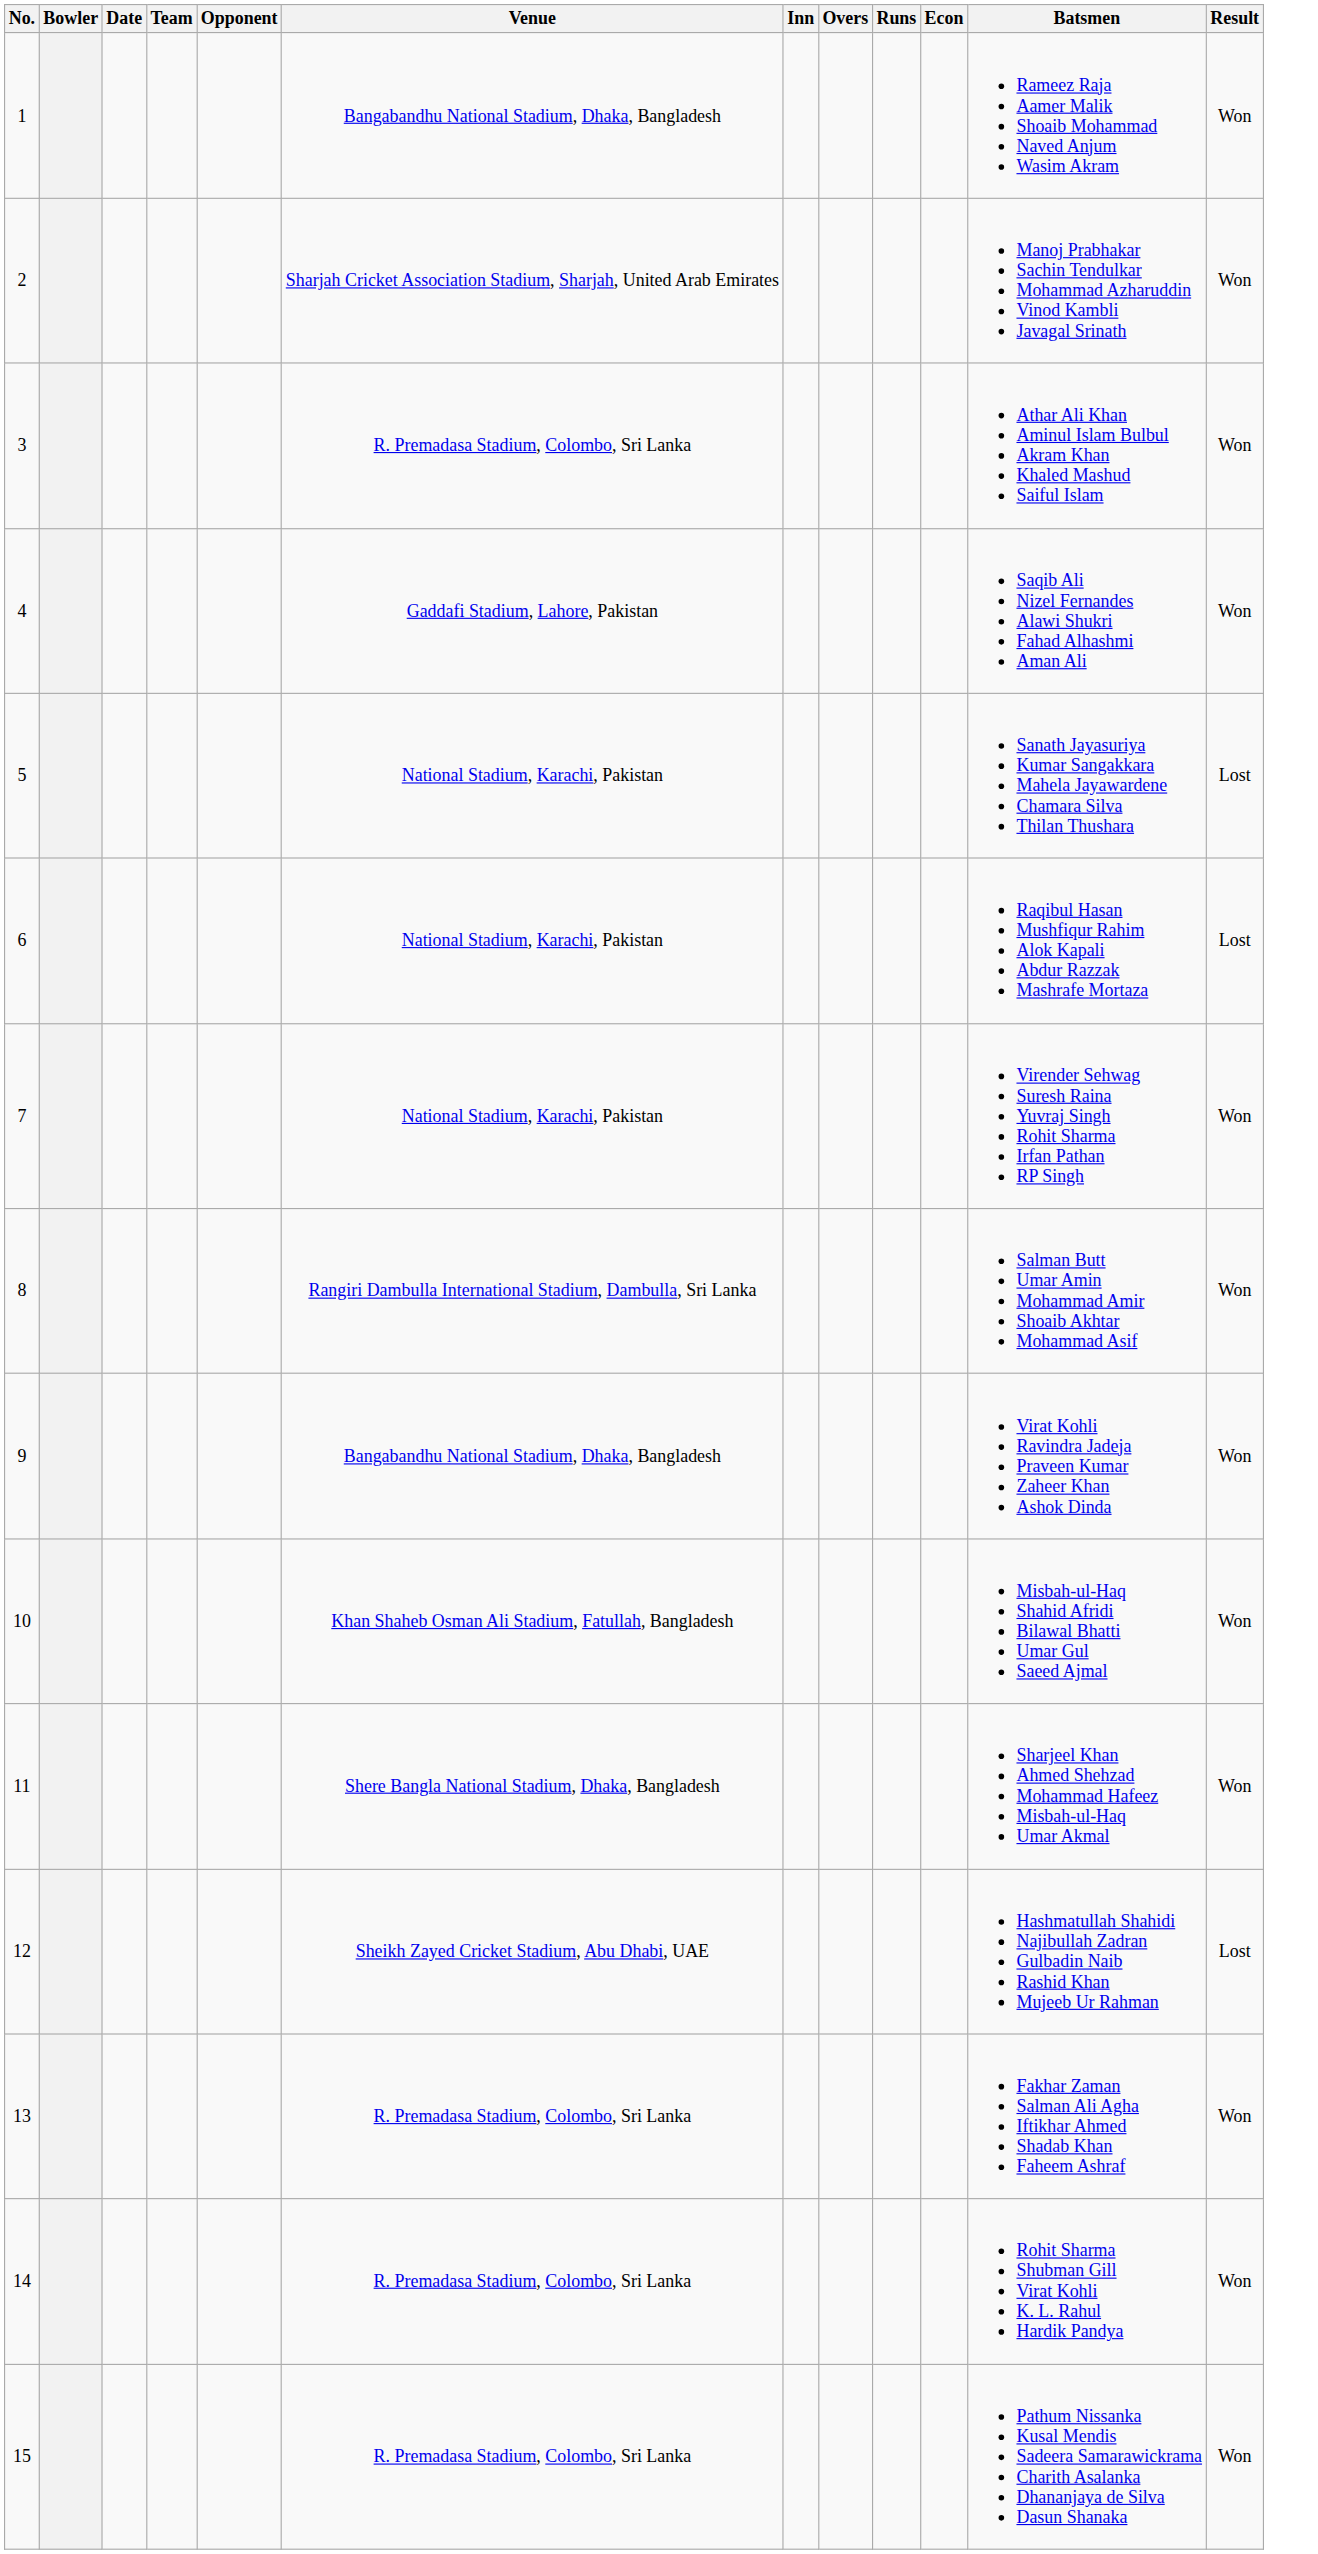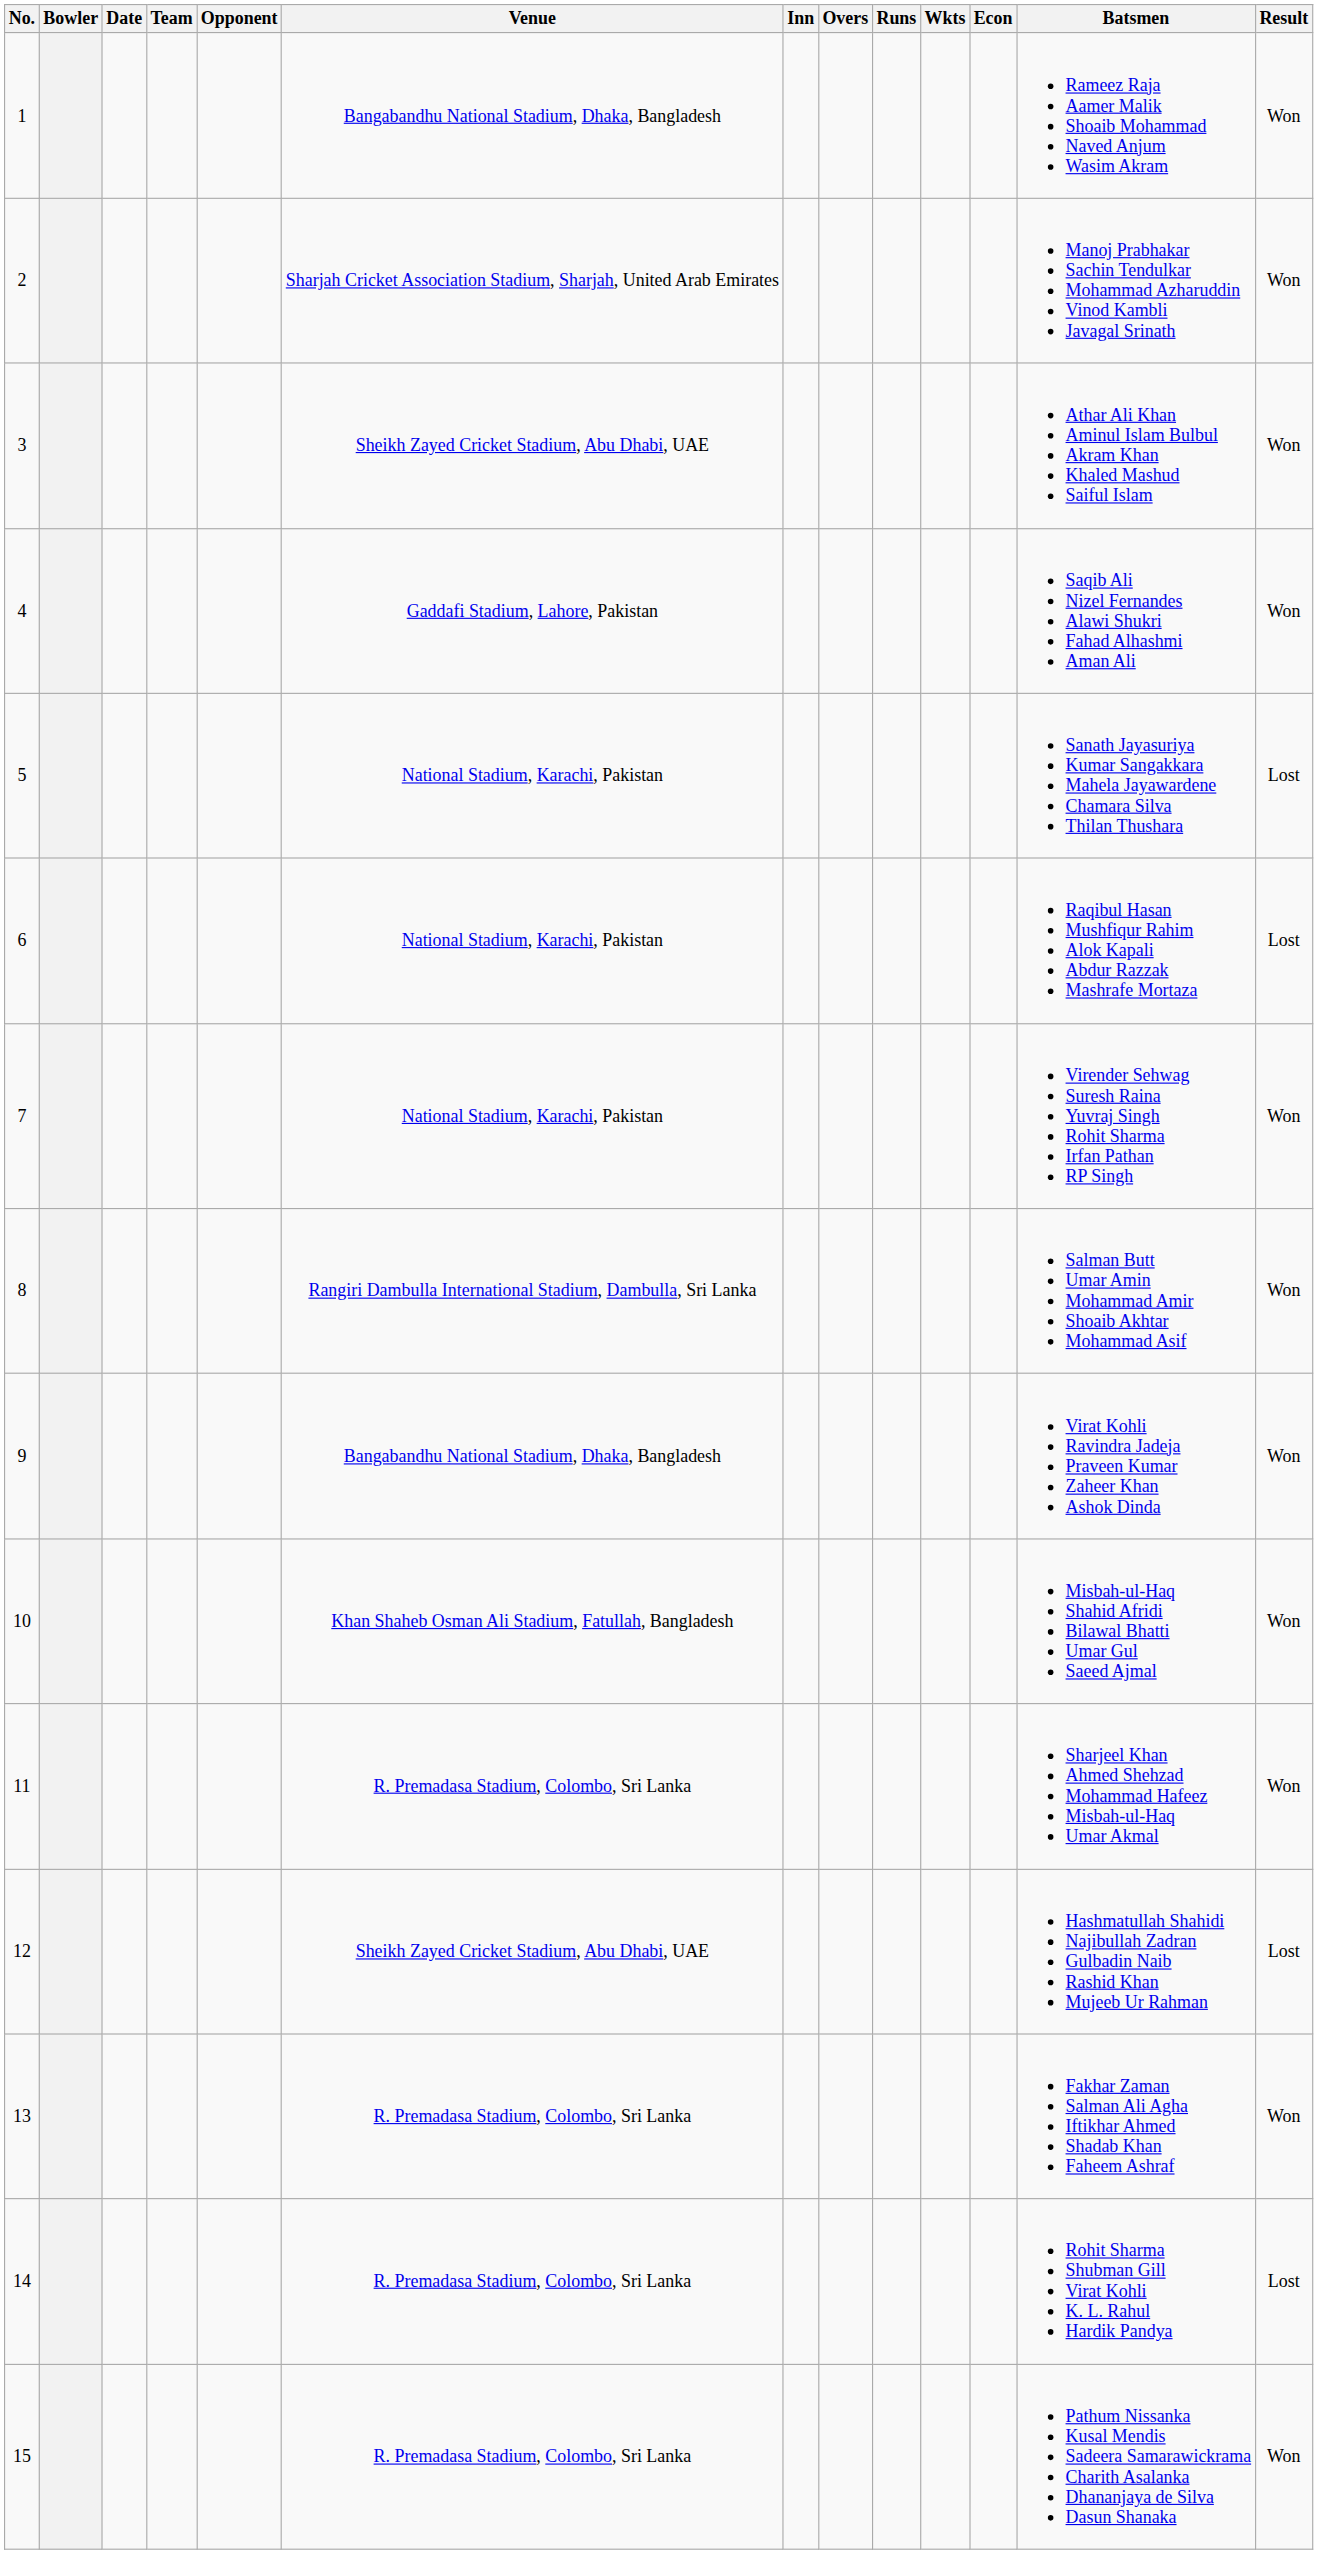 <table class="wikitable sortable plainrowheaders">
 <tr align=center>
 <th>No.</th>
 <th>Bowler</th>
 <th>Date</th>
 <th>Team</th>
 <th>Opponent</th>
 <th>Venue</th>
 <th>Inn</th>
 <th>Overs</th>
 <th>Runs</th>
+<th>Wkts</th>
 <th>Econ</th>
 <th class="unsortable">Batsmen</th>
 <th>Result</th>
 </tr>
 <tr align=center>
 <td>1</td>
 <th scope="row" style="text-align:left;"></th>
 <td></td>
 <td></td>
 <td></td>
 <td><a href='#'>Bangabandhu National Stadium</a>, <a href='#'>Dhaka</a>, Bangladesh</td>
+<td></td>
 <td></td>
 <td></td>
 <td></td>
 <td></td>
 <td align=left><br><ul><li><a href='#'>Rameez Raja</a></li><li><a href='#'>Aamer Malik</a></li><li><a href='#'>Shoaib Mohammad</a></li><li><a href='#'>Naved Anjum</a></li><li><a href='#'>Wasim Akram</a></li></ul></td>
 <td>Won</td>
 </tr>
 <tr align=center>
 <td>2</td>
 <th scope="row" style="text-align:left;"></th>
 <td></td>
 <td></td>
 <td></td>
 <td><a href='#'>Sharjah Cricket Association Stadium</a>, <a href='#'>Sharjah</a>, United Arab Emirates</td>
 <td></td>
 <td></td>
 <td></td>
 <td></td>
+<td></td>
 <td align=left><br><ul><li><a href='#'>Manoj Prabhakar</a></li><li><a href='#'>Sachin Tendulkar</a></li><li><a href='#'>Mohammad Azharuddin</a></li><li><a href='#'>Vinod Kambli</a></li><li><a href='#'>Javagal Srinath</a></li></ul></td>
 <td>Won</td>
 </tr>
 <tr align=center>
 <td>3</td>
 <th scope="row" style="text-align:left;"></th>
 <td></td>
 <td></td>
 <td></td>
-<td><a href='#'>R. Premadasa Stadium</a>, <a href='#'>Colombo</a>, Sri Lanka</td>
+<td><a href='#'>Sheikh Zayed Cricket Stadium</a>, <a href='#'>Abu Dhabi</a>, UAE</td>
+<td></td>
 <td></td>
 <td></td>
 <td></td>
 <td></td>
 <td align=left><br><ul><li><a href='#'>Athar Ali Khan</a></li><li><a href='#'>Aminul Islam Bulbul</a></li><li><a href='#'>Akram Khan</a></li><li><a href='#'>Khaled Mashud</a></li><li><a href='#'>Saiful Islam</a></li></ul></td>
 <td>Won</td>
 </tr>
 <tr align=center>
 <td>4</td>
 <th scope="row" style="text-align:left;"></th>
 <td></td>
 <td></td>
 <td></td>
 <td><a href='#'>Gaddafi Stadium</a>, <a href='#'>Lahore</a>, Pakistan</td>
 <td></td>
 <td></td>
 <td></td>
 <td></td>
+<td></td>
 <td align=left><br><ul><li><a href='#'>Saqib Ali</a></li><li><a href='#'>Nizel Fernandes</a></li><li><a href='#'>Alawi Shukri</a></li><li><a href='#'>Fahad Alhashmi</a></li><li><a href='#'>Aman Ali</a></li></ul></td>
 <td>Won</td>
 </tr>
 <tr align=center>
 <td>5</td>
 <th scope="row" style="text-align:left;"></th>
 <td></td>
 <td></td>
 <td></td>
 <td><a href='#'>National Stadium</a>, <a href='#'>Karachi</a>, Pakistan</td>
+<td></td>
 <td></td>
 <td></td>
 <td></td>
 <td></td>
 <td align=left><br><ul><li><a href='#'>Sanath Jayasuriya</a></li><li><a href='#'>Kumar Sangakkara</a></li><li><a href='#'>Mahela Jayawardene</a></li><li><a href='#'>Chamara Silva</a></li><li><a href='#'>Thilan Thushara</a></li></ul></td>
 <td>Lost</td>
 </tr>
 <tr align=center>
 <td>6</td>
 <th scope="row" style="text-align:left;"></th>
 <td></td>
 <td></td>
 <td></td>
 <td><a href='#'>National Stadium</a>, <a href='#'>Karachi</a>, Pakistan</td>
 <td></td>
 <td></td>
 <td></td>
 <td></td>
+<td></td>
 <td align=left><br><ul><li><a href='#'>Raqibul Hasan</a></li><li><a href='#'>Mushfiqur Rahim</a></li><li><a href='#'>Alok Kapali</a></li><li><a href='#'>Abdur Razzak</a></li><li><a href='#'>Mashrafe Mortaza</a></li></ul></td>
 <td>Lost</td>
 </tr>
 <tr align=center>
 <td>7</td>
 <th scope="row" style="text-align:left;"></th>
 <td></td>
 <td></td>
 <td></td>
 <td><a href='#'>National Stadium</a>, <a href='#'>Karachi</a>, Pakistan</td>
+<td></td>
 <td></td>
 <td></td>
 <td></td>
 <td></td>
 <td align=left><br><ul><li><a href='#'>Virender Sehwag</a></li><li><a href='#'>Suresh Raina</a></li><li><a href='#'>Yuvraj Singh</a></li><li><a href='#'>Rohit Sharma</a></li><li><a href='#'>Irfan Pathan</a></li><li><a href='#'>RP Singh</a></li></ul></td>
 <td>Won</td>
 </tr>
 <tr align=center>
 <td>8</td>
 <th scope="row" style="text-align:left;"></th>
 <td></td>
 <td></td>
 <td></td>
 <td><a href='#'>Rangiri Dambulla International Stadium</a>, <a href='#'>Dambulla</a>, Sri Lanka</td>
 <td></td>
 <td></td>
 <td></td>
 <td></td>
+<td></td>
 <td align=left><br><ul><li><a href='#'>Salman Butt</a></li><li><a href='#'>Umar Amin</a></li><li><a href='#'>Mohammad Amir</a></li><li><a href='#'>Shoaib Akhtar</a></li><li><a href='#'>Mohammad Asif</a></li></ul></td>
 <td>Won</td>
 </tr>
 <tr align=center>
 <td>9</td>
 <th scope="row" style="text-align:left;"></th>
 <td></td>
 <td></td>
 <td></td>
 <td><a href='#'>Bangabandhu National Stadium</a>, <a href='#'>Dhaka</a>, Bangladesh</td>
+<td></td>
 <td></td>
 <td></td>
 <td></td>
 <td></td>
 <td align=left><br><ul><li><a href='#'>Virat Kohli</a></li><li><a href='#'>Ravindra Jadeja</a></li><li><a href='#'>Praveen Kumar</a></li><li><a href='#'>Zaheer Khan</a></li><li><a href='#'>Ashok Dinda</a></li></ul></td>
 <td>Won</td>
 </tr>
 <tr align=center>
 <td>10</td>
 <th scope="row" style="text-align:left;"></th>
 <td></td>
 <td></td>
 <td></td>
 <td><a href='#'>Khan Shaheb Osman Ali Stadium</a>, <a href='#'>Fatullah</a>, Bangladesh</td>
 <td></td>
 <td></td>
 <td></td>
 <td></td>
+<td></td>
 <td align=left><br><ul><li><a href='#'>Misbah-ul-Haq</a></li><li><a href='#'>Shahid Afridi</a></li><li><a href='#'>Bilawal Bhatti</a></li><li><a href='#'>Umar Gul</a></li><li><a href='#'>Saeed Ajmal</a></li></ul></td>
 <td>Won</td>
 </tr>
 <tr align=center>
 <td>11</td>
 <th scope="row" style="text-align:left;"></th>
 <td></td>
 <td></td>
 <td></td>
-<td><a href='#'>Shere Bangla National Stadium</a>, <a href='#'>Dhaka</a>, Bangladesh</td>
+<td><a href='#'>R. Premadasa Stadium</a>, <a href='#'>Colombo</a>, Sri Lanka</td>
+<td></td>
 <td></td>
 <td></td>
 <td></td>
 <td></td>
 <td align=left><br><ul><li><a href='#'>Sharjeel Khan</a></li><li><a href='#'>Ahmed Shehzad</a></li><li><a href='#'>Mohammad Hafeez</a></li><li><a href='#'>Misbah-ul-Haq</a></li><li><a href='#'>Umar Akmal</a></li></ul></td>
 <td>Won</td>
 </tr>
 <tr align=center>
 <td>12</td>
 <th scope="row" style="text-align:left;"></th>
 <td></td>
 <td></td>
 <td></td>
 <td><a href='#'>Sheikh Zayed Cricket Stadium</a>, <a href='#'>Abu Dhabi</a>, UAE</td>
 <td></td>
 <td></td>
 <td></td>
 <td></td>
+<td></td>
 <td align=left><br><ul><li><a href='#'>Hashmatullah Shahidi</a></li><li><a href='#'>Najibullah Zadran</a></li><li><a href='#'>Gulbadin Naib</a></li><li><a href='#'>Rashid Khan</a></li><li><a href='#'>Mujeeb Ur Rahman</a></li></ul></td>
 <td>Lost</td>
 </tr>
 <tr align=center>
 <td>13</td>
 <th scope="row" style="text-align:left;"></th>
 <td></td>
 <td></td>
 <td></td>
 <td><a href='#'>R. Premadasa Stadium</a>, <a href='#'>Colombo</a>, Sri Lanka</td>
+<td></td>
 <td></td>
 <td></td>
 <td></td>
 <td></td>
 <td align=left><br><ul><li><a href='#'>Fakhar Zaman</a></li><li><a href='#'>Salman Ali Agha</a></li><li><a href='#'>Iftikhar Ahmed</a></li><li><a href='#'>Shadab Khan</a></li><li><a href='#'>Faheem Ashraf</a></li></ul></td>
 <td>Won</td>
 </tr>
 <tr align=center>
 <td>14</td>
 <th scope="row" style="text-align:left;"></th>
 <td></td>
 <td></td>
 <td></td>
 <td><a href='#'>R. Premadasa Stadium</a>, <a href='#'>Colombo</a>, Sri Lanka</td>
 <td></td>
 <td></td>
 <td></td>
 <td></td>
+<td></td>
 <td align=left><br><ul><li><a href='#'>Rohit Sharma</a></li><li><a href='#'>Shubman Gill</a></li><li><a href='#'>Virat Kohli</a></li><li><a href='#'>K. L. Rahul</a></li><li><a href='#'>Hardik Pandya</a></li></ul></td>
-<td>Won</td>
+<td>Lost</td>
 </tr>
 <tr align=center>
 <td>15</td>
 <th scope="row" style="text-align:left;"></th>
 <td></td>
 <td></td>
 <td></td>
 <td><a href='#'>R. Premadasa Stadium</a>, <a href='#'>Colombo</a>, Sri Lanka</td>
 <td></td>
 <td></td>
 <td></td>
 <td></td>
+<td></td>
 <td align=left><br><ul><li><a href='#'>Pathum Nissanka</a></li><li><a href='#'>Kusal Mendis</a></li><li><a href='#'>Sadeera Samarawickrama</a></li><li><a href='#'>Charith Asalanka</a></li><li><a href='#'>Dhananjaya de Silva</a></li><li><a href='#'>Dasun Shanaka</a></li></ul></td>
 <td>Won</td>
 </tr>
 </table>
